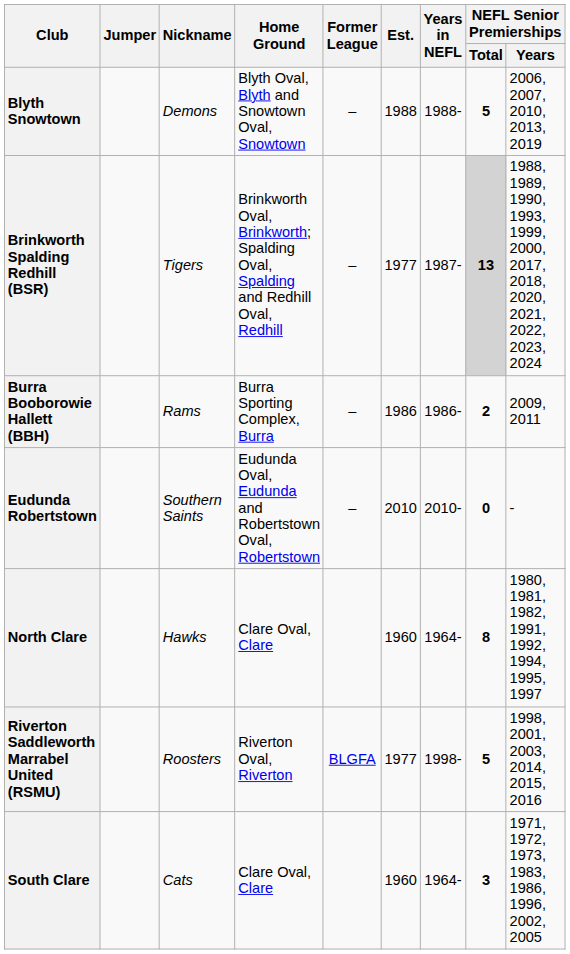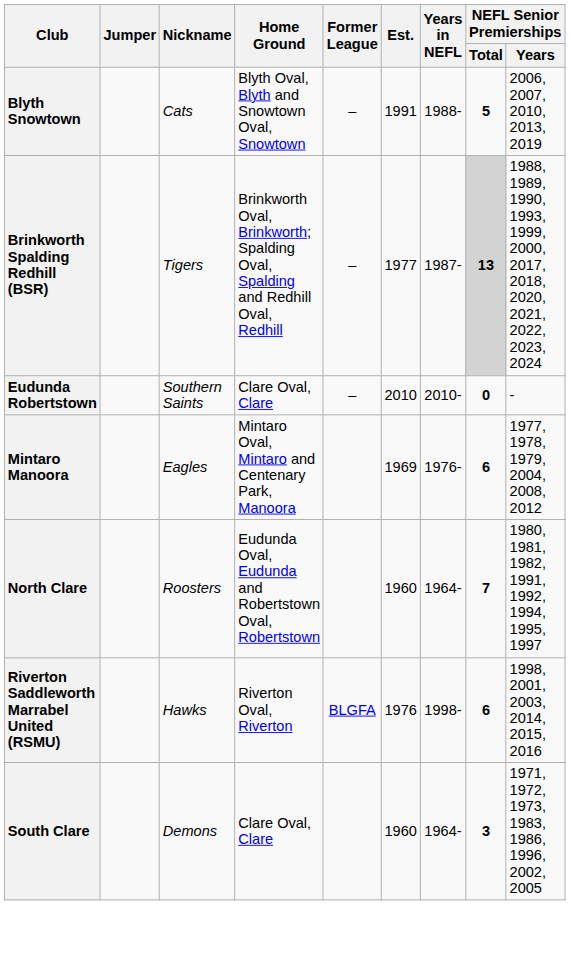 <table class="wikitable sortable">
 <tr>
 <th rowspan="2">Club</th>
 <th rowspan="2">Jumper</th>
 <th rowspan="2">Nickname</th>
 <th rowspan="2">Home Ground</th>
 <th rowspan="2">Former League</th>
 <th rowspan="2">Est.</th>
 <th rowspan="2">Years in NEFL</th>
 <th colspan="2">NEFL Senior Premierships</th>
 </tr>
 <tr>
 <th>Total</th>
 <th>Years</th>
 </tr>
 <tr>
 <th style="text-align:left">Blyth Snowtown</th>
 <td></td>
-<td><em>Demons</em></td>
+<td><em>Cats</em></td>
 <td>Blyth Oval, <a href='#'>Blyth</a> and Snowtown Oval, <a href='#'>Snowtown</a></td>
 <td align="center">–</td>
-<td align="center">1988</td>
+<td align="center">1991</td>
 <td align="center">1988-</td>
 <td align="center"><strong>5</strong></td>
 <td>2006, 2007, 2010, 2013, 2019</td>
 </tr>
 <tr>
 <th style="text-align:left">Brinkworth Spalding Redhill (BSR)</th>
 <td></td>
 <td><em>Tigers</em></td>
 <td>Brinkworth Oval, <a href='#'>Brinkworth</a>; Spalding Oval, <a href='#'>Spalding</a> and Redhill Oval, <a href='#'>Redhill</a></td>
 <td align="center">–</td>
 <td align="center">1977</td>
 <td align="center">1987-</td>
 <td align="center" style="background: lightgrey;"><strong>13</strong></td>
 <td>1988, 1989, 1990, 1993, 1999, 2000, 2017, 2018, 2020, 2021, 2022, 2023, 2024</td>
 </tr>
 <tr>
-<th style="text-align:left">Burra Booborowie Hallett (BBH)</th>
-<td></td>
-<td><em>Rams</em></td>
-<td>Burra Sporting Complex, <a href='#'>Burra</a></td>
-<td align="center">–</td>
-<td align="center">1986</td>
-<td align="center">1986-</td>
-<td align="center"><strong>2</strong></td>
-<td>2009, 2011</td>
-</tr>
-<tr>
 <th style="text-align:left">Eudunda Robertstown</th>
 <td></td>
 <td><em>Southern Saints</em></td>
-<td>Eudunda Oval, <a href='#'>Eudunda</a> and Robertstown Oval, <a href='#'>Robertstown</a></td>
+<td>Clare Oval, <a href='#'>Clare</a></td>
 <td align="center">–</td>
 <td align="center">2010</td>
 <td align="center">2010-</td>
 <td align="center"><strong>0</strong></td>
 <td>-</td>
 </tr>
 <tr>
+<th style="text-align:left">Mintaro Manoora</th>
+<td></td>
+<td><em>Eagles</em></td>
+<td>Mintaro Oval, <a href='#'>Mintaro</a> and Centenary Park, <a href='#'>Manoora</a></td>
+<td align="center"></td>
+<td align="center">1969</td>
+<td align="center">1976-</td>
+<td align="center"><strong>6</strong></td>
+<td>1977, 1978, 1979, 2004, 2008, 2012</td>
+</tr>
+<tr>
 <th style="text-align:left">North Clare</th>
 <td></td>
-<td><em>Hawks</em></td>
-<td>Clare Oval, <a href='#'>Clare</a></td>
+<td><em>Roosters</em></td>
+<td>Eudunda Oval, <a href='#'>Eudunda</a> and Robertstown Oval, <a href='#'>Robertstown</a></td>
 <td align="center"></td>
 <td align="center">1960</td>
 <td align="center">1964-</td>
-<td align="center"><strong>8</strong></td>
+<td align="center"><strong>7</strong></td>
 <td>1980, 1981, 1982, 1991, 1992, 1994, 1995, 1997</td>
 </tr>
 <tr>
 <th style="text-align:left">Riverton Saddleworth Marrabel United (RSMU)</th>
 <td></td>
-<td><em>Roosters</em></td>
+<td><em>Hawks</em></td>
 <td>Riverton Oval, <a href='#'>Riverton</a></td>
 <td align="center"><a href='#'>BLGFA</a></td>
-<td align="center">1977</td>
+<td align="center">1976</td>
 <td align="center">1998-</td>
-<td align="center"><strong>5</strong></td>
+<td align="center"><strong>6</strong></td>
 <td>1998, 2001, 2003, 2014, 2015, 2016</td>
 </tr>
 <tr>
 <th style="text-align:left">South Clare</th>
 <td></td>
-<td><em>Cats</em></td>
+<td><em>Demons</em></td>
 <td>Clare Oval, <a href='#'>Clare</a></td>
 <td align="center"></td>
 <td align="center">1960</td>
 <td align="center">1964-</td>
 <td align="center"><strong>3</strong></td>
 <td>1971, 1972, 1973, 1983, 1986, 1996, 2002, 2005</td>
 </tr>
 </table>
